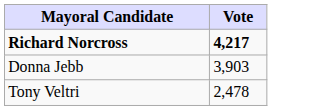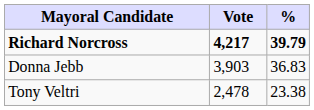 <table class="wikitable">
 <tr>
 <th style="background:#ddf; width:200px;">Mayoral Candidate</th>
 <th style="background:#ddf; width:50px;">Vote</th>
+<th style="background:#ddf; width:30px;">%</th>
 </tr>
 <tr>
 <td><strong>Richard Norcross</strong></td>
 <td><strong>4,217</strong></td>
+<td><strong>39.79</strong></td>
 </tr>
 <tr>
 <td>Donna Jebb</td>
 <td>3,903</td>
+<td>36.83</td>
 </tr>
 <tr>
 <td>Tony Veltri</td>
 <td>2,478</td>
+<td>23.38</td>
 </tr>
 </table>
